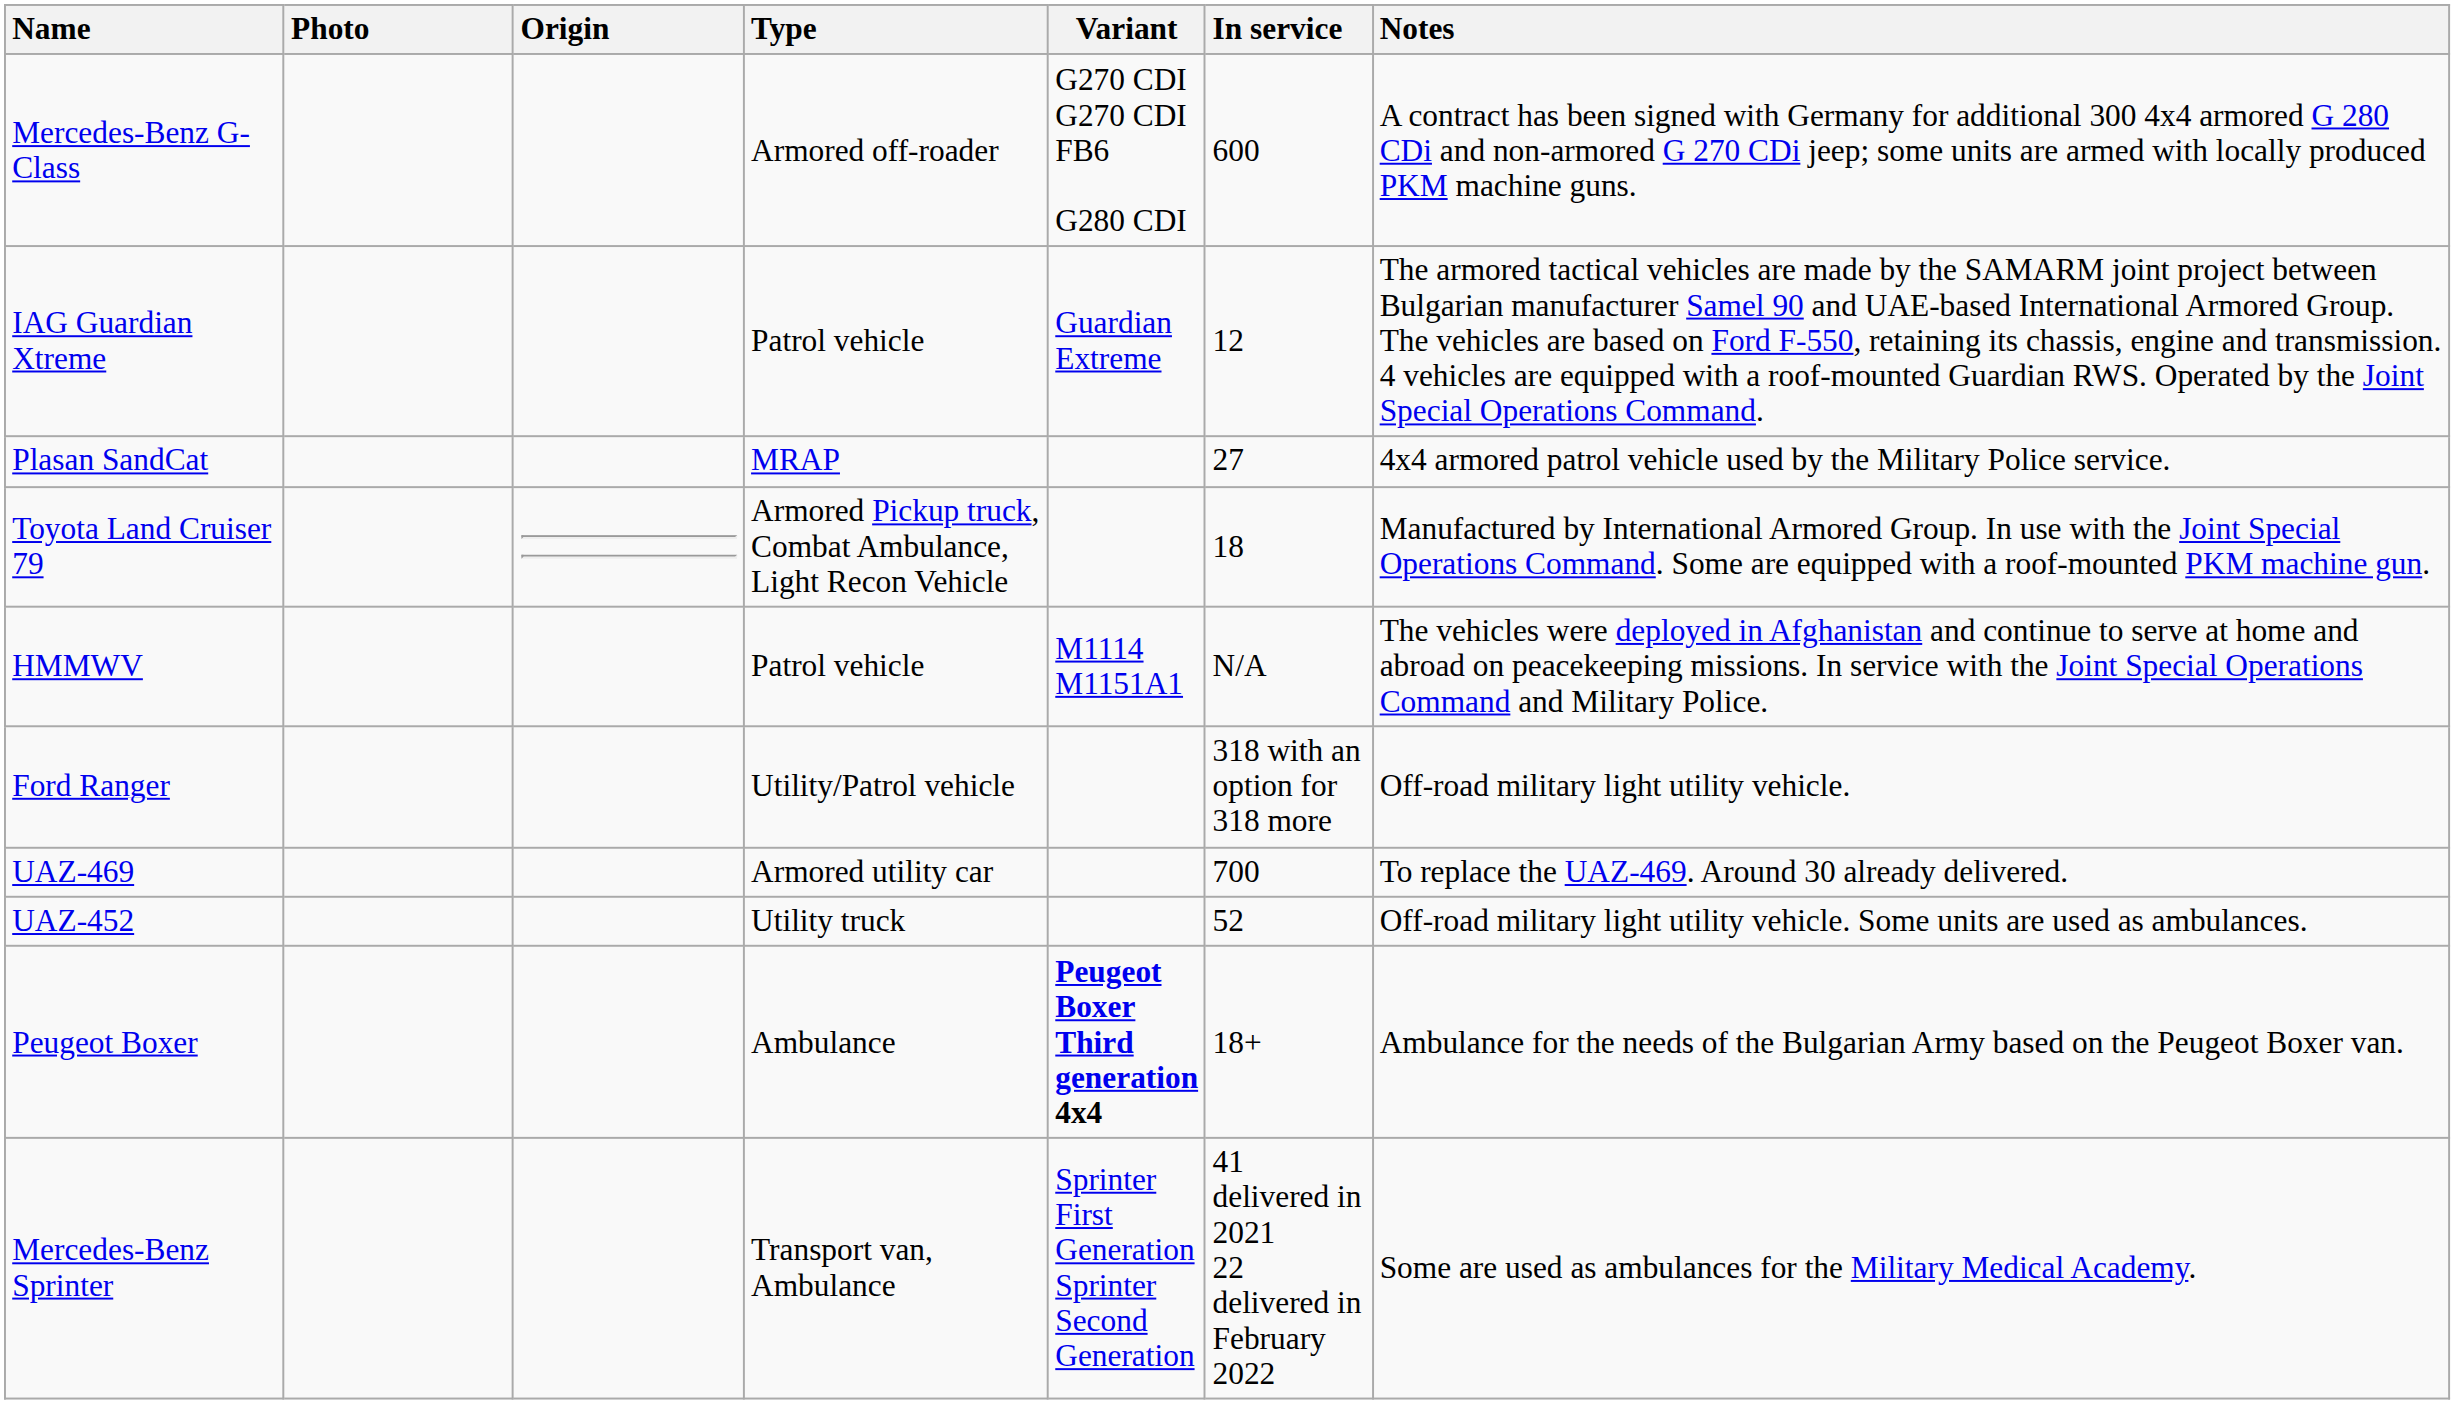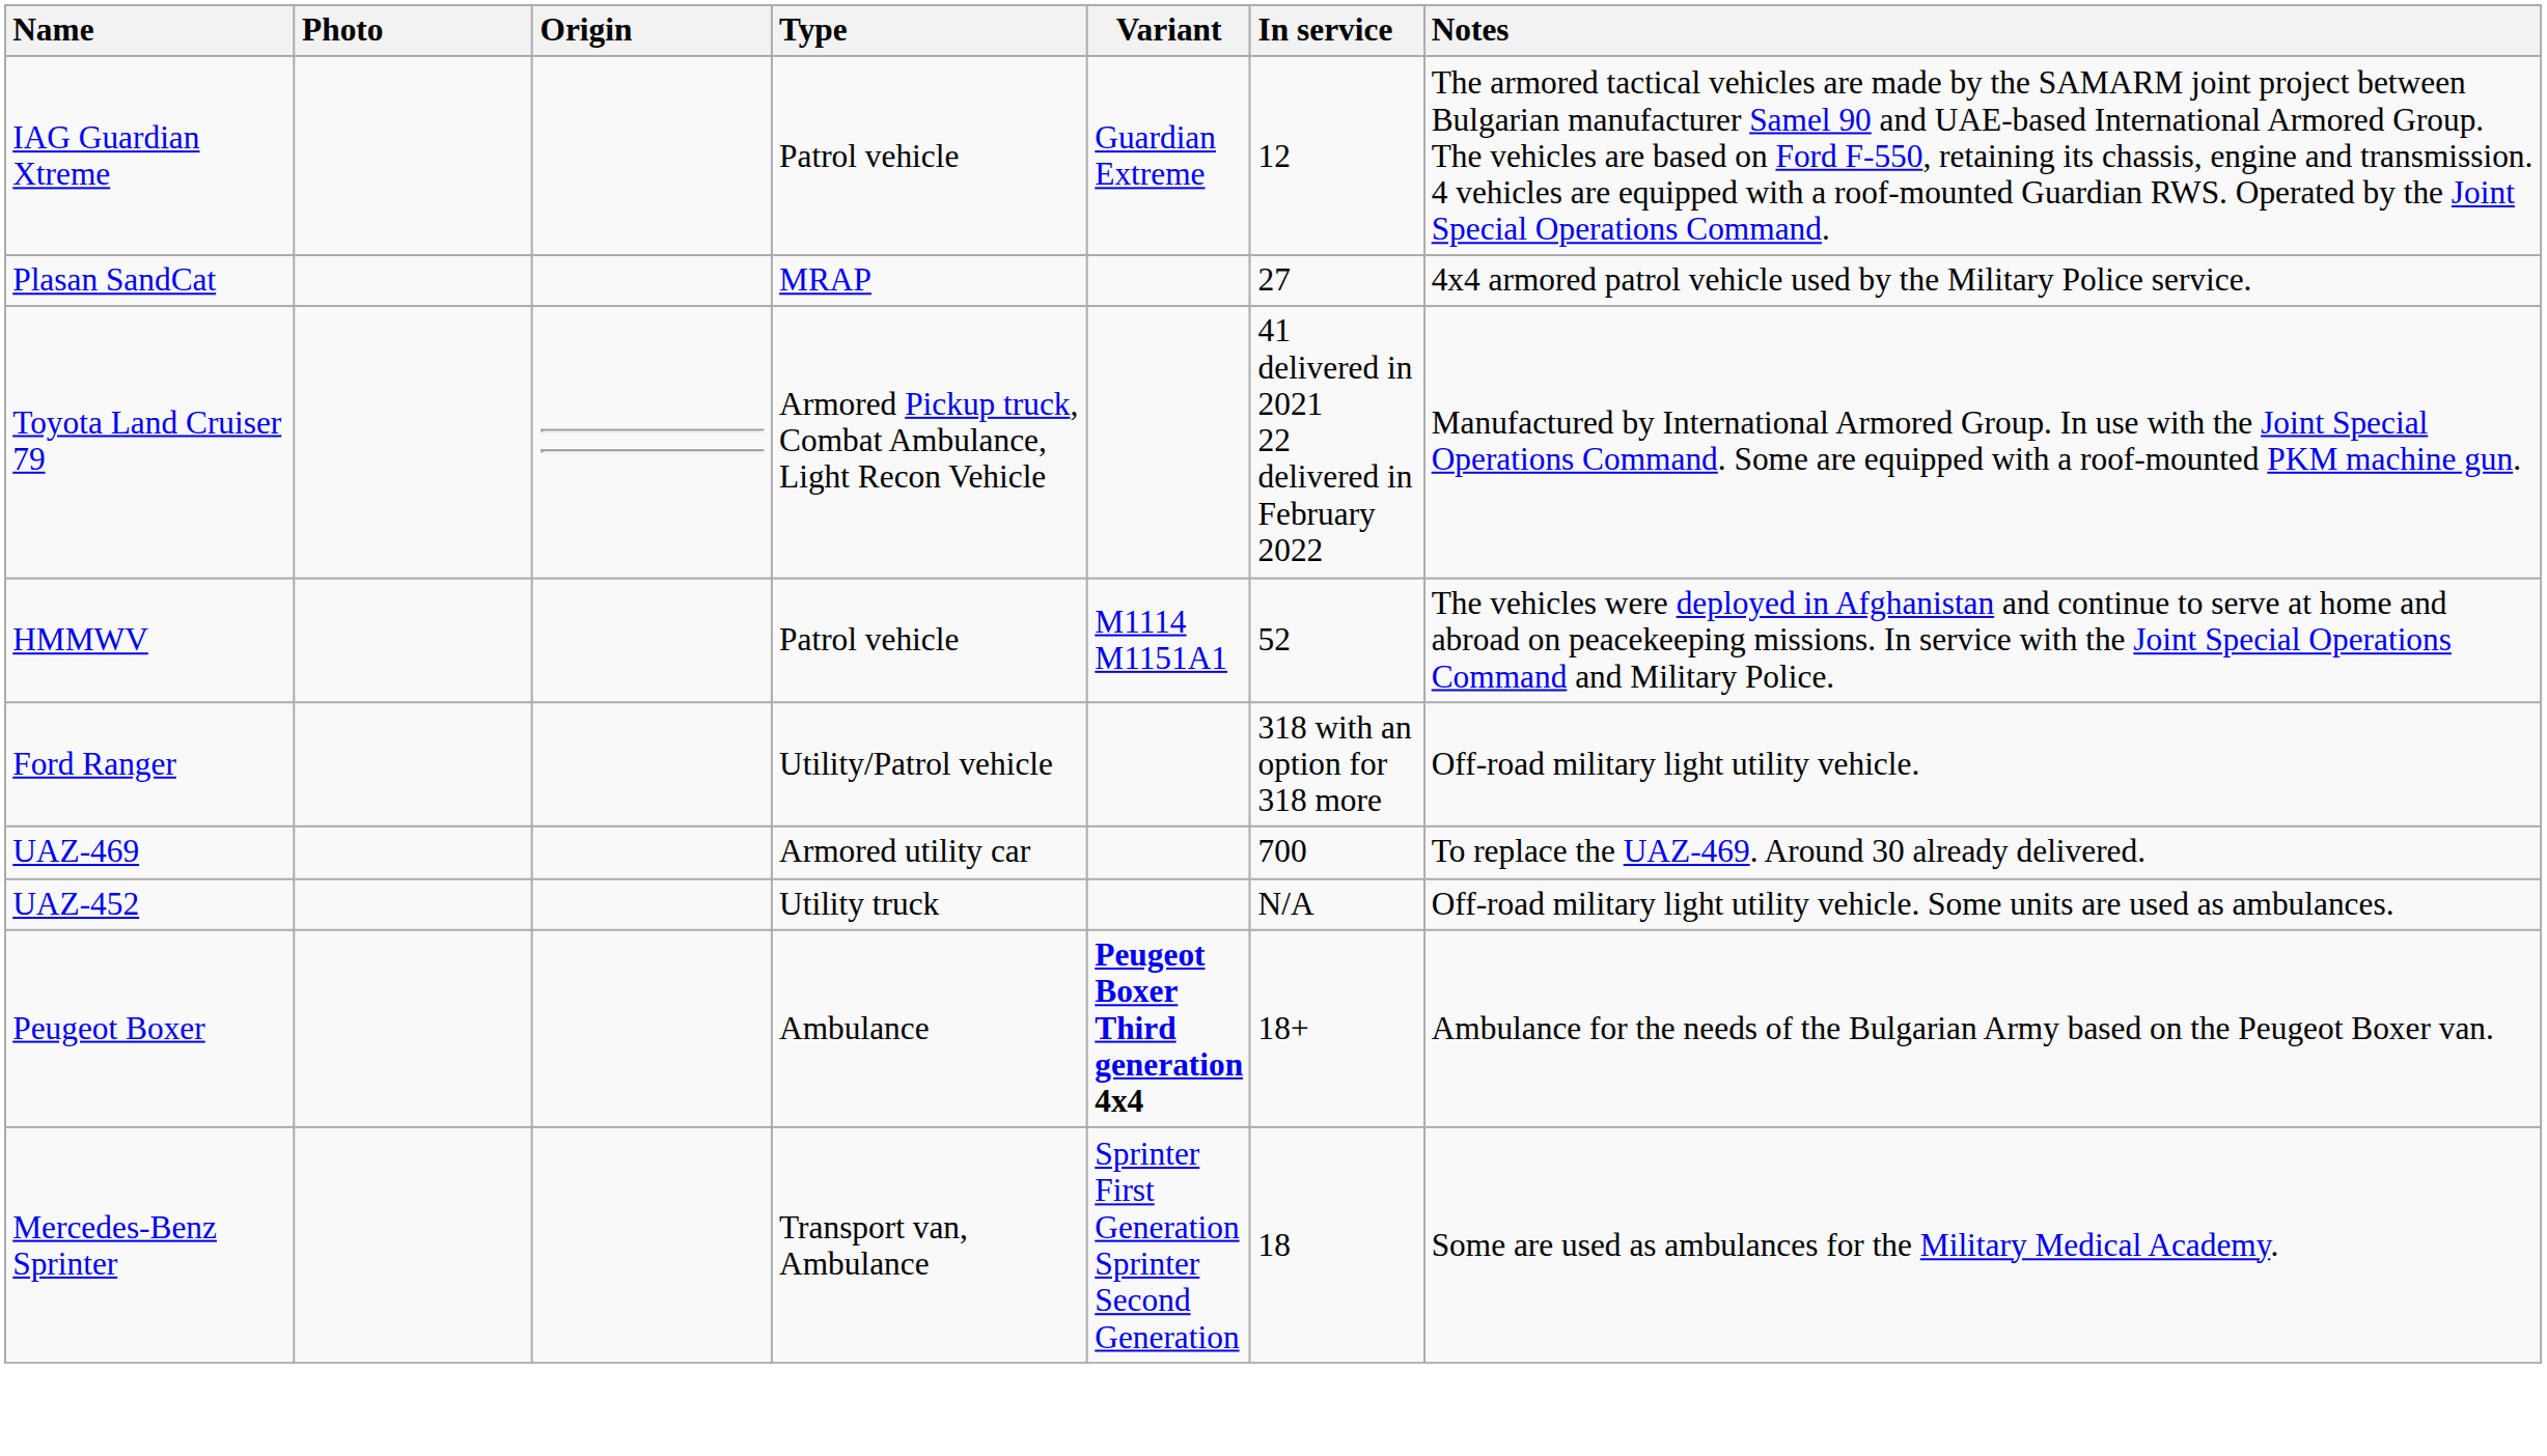 <table class="wikitable sortable">
 <tr>
 <th style="text-align: left; width:12%;">Name</th>
 <th style="text-align: left; width:10%;">Photo</th>
 <th style="text-align: left; width:10%;">Origin</th>
 <th style="text-align: left; width:13%;">Type</th>
 <th>Variant</th>
 <th style="text-align: left; width:7%;">In service</th>
 <th style="text-align: left; width:50%;">Notes</th>
-</tr>
-<tr>
-<td><a href='#'>Mercedes-Benz G-Class</a></td>
-<td></td>
-<td><br></td>
-<td>Armored off-roader</td>
-<td>G270 CDI<br>G270 CDI FB6<br><br>G280 CDI</td>
-<td>600</td>
-<td>A contract has been signed with Germany for additional 300 4x4 armored <a href='#'>G 280 CDi</a> and non-armored <a href='#'>G 270 CDi</a> jeep; some units are armed with locally produced <a href='#'>PKM</a> machine guns.</td>
 </tr>
 <tr>
 <td><a href='#'>IAG Guardian Xtreme</a></td>
 <td></td>
 <td><br></td>
 <td>Patrol vehicle</td>
 <td><a href='#'>Guardian Extreme</a></td>
 <td>12 </td>
 <td>The armored tactical vehicles are made by the SAMARM joint project between Bulgarian manufacturer <a href='#'>Samel 90</a> and UAE-based International Armored Group. The vehicles are based on <a href='#'>Ford F-550</a>, retaining its chassis, engine and transmission. 4 vehicles are equipped with a roof-mounted Guardian RWS. Operated by the <a href='#'>Joint Special Operations Command</a>.</td>
 </tr>
 <tr>
 <td><a href='#'>Plasan SandCat</a></td>
 <td></td>
 <td></td>
 <td><a href='#'>MRAP</a></td>
 <td></td>
 <td>27</td>
 <td>4x4 armored patrol vehicle used by the Military Police service.</td>
 </tr>
 <tr>
 <td><a href='#'>Toyota Land Cruiser 79</a></td>
 <td></td>
 <td><hr><hr></td>
 <td>Armored <a href='#'>Pickup truck</a>, Combat Ambulance, Light Recon Vehicle</td>
 <td></td>
-<td>18</td>
+<td>41 delivered in 2021<br>22 delivered in February 2022</td>
 <td>Manufactured by International Armored Group. In use with the <a href='#'>Joint Special Operations Command</a>. Some are equipped with a roof-mounted <a href='#'>PKM machine gun</a>.</td>
 </tr>
 <tr>
 <td><a href='#'>HMMWV</a></td>
 <td></td>
 <td></td>
 <td>Patrol vehicle</td>
 <td><a href='#'>M1114</a><br><a href='#'>M1151A1</a></td>
-<td>N/A</td>
+<td>52</td>
 <td>The vehicles were <a href='#'>deployed in Afghanistan</a> and continue to serve at home and abroad on peacekeeping missions. In service with the <a href='#'>Joint Special Operations Command</a> and Military Police.</td>
 </tr>
 <tr>
 <td><a href='#'>Ford Ranger</a></td>
 <td></td>
 <td></td>
 <td>Utility/Patrol vehicle</td>
 <td></td>
 <td>318 with an option for 318 more</td>
 <td>Off-road military light utility vehicle.</td>
 </tr>
 <tr>
 <td><a href='#'>UAZ-469</a></td>
 <td></td>
 <td></td>
 <td>Armored utility car</td>
 <td></td>
 <td>700</td>
 <td>To replace the <a href='#'>UAZ-469</a>. Around 30 already delivered.</td>
 </tr>
 <tr>
 <td><a href='#'>UAZ-452</a></td>
 <td></td>
 <td></td>
 <td>Utility truck</td>
 <td></td>
-<td>52</td>
+<td>N/A</td>
 <td>Off-road military light utility vehicle. Some units are used as ambulances.</td>
 </tr>
 <tr>
 <td><a href='#'>Peugeot Boxer</a></td>
 <td></td>
 <td></td>
 <td>Ambulance</td>
 <td><strong><a href='#'>Peugeot Boxer Third generation</a> 4x4</strong></td>
 <td>18+</td>
 <td>Ambulance for the needs of the Bulgarian Army based on the Peugeot Boxer van.</td>
 </tr>
 <tr>
 <td><a href='#'>Mercedes-Benz Sprinter</a></td>
 <td></td>
 <td></td>
 <td>Transport van, Ambulance</td>
 <td><a href='#'>Sprinter First Generation</a><br><a href='#'>Sprinter Second Generation</a></td>
-<td>41 delivered in 2021<br>22 delivered in February 2022</td>
+<td>18</td>
 <td>Some are used as ambulances for the <a href='#'>Military Medical Academy</a>.</td>
 </tr>
 </table>
